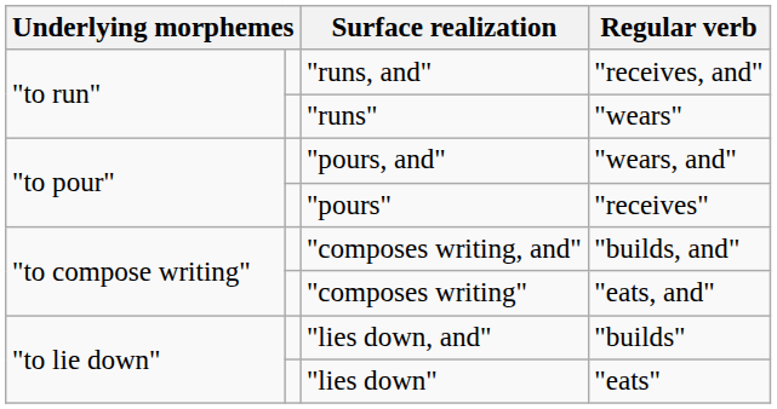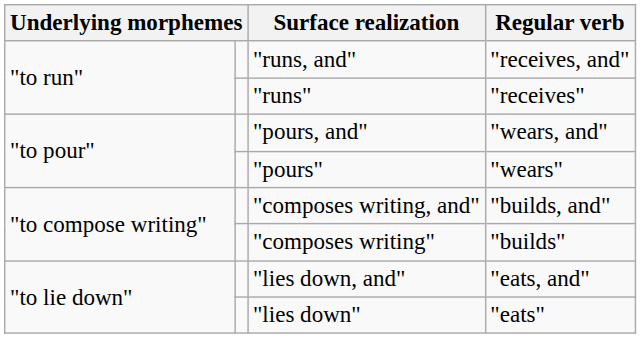 <table class="wikitable">
 <tr>
 <th colspan="2">Underlying morphemes</th>
 <th>Surface realization</th>
 <th>Regular verb</th>
 </tr>
 <tr>
 <td rowspan="2">  "to run"</td>
 <td>  </td>
 <td>  "runs, and"</td>
 <td>  "receives, and"</td>
 </tr>
 <tr>
 <td>  </td>
 <td>  "runs"</td>
-<td>  "wears"</td>
+<td>  "receives"</td>
 </tr>
 <tr>
 <td rowspan="2">  "to pour"</td>
 <td>  </td>
 <td>  "pours, and"</td>
 <td>  "wears, and"</td>
 </tr>
 <tr>
 <td>  </td>
 <td>  "pours"</td>
-<td>  "receives"</td>
+<td>  "wears"</td>
 </tr>
 <tr>
 <td rowspan="2">  "to compose writing"</td>
 <td>  </td>
 <td>  "composes writing, and"</td>
 <td>  "builds, and"</td>
 </tr>
 <tr>
 <td>  </td>
 <td>  "composes writing"</td>
-<td>  "eats, and"</td>
+<td>  "builds"</td>
 </tr>
 <tr>
 <td rowspan="2">  "to lie down"</td>
 <td>  </td>
 <td>  "lies down, and"</td>
-<td>  "builds"</td>
+<td>  "eats, and"</td>
 </tr>
 <tr>
 <td>  </td>
 <td>  "lies down"</td>
 <td>  "eats"</td>
 </tr>
 </table>
